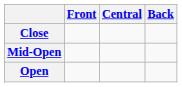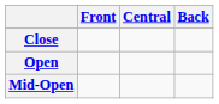 <table class="wikitable" style="text-align:center;">
 <tr>
 <th></th>
 <th><a href='#'>Front</a></th>
 <th><a href='#'>Central</a></th>
 <th><a href='#'>Back</a></th>
 </tr>
 <tr>
 <th><a href='#'>Close</a></th>
 <td></td>
 <td></td>
 <td></td>
 </tr>
 <tr>
+<th><a href='#'>Open</a></th>
+<td></td>
+<td></td>
+<td></td>
+</tr>
+<tr>
 <th><a href='#'>Mid-Open</a></th>
 <td></td>
 <td></td>
 <td></td>
 </tr>
-<tr>
-<th><a href='#'>Open</a></th>
-<td></td>
-<td></td>
-<td></td>
-</tr>
 </table>
